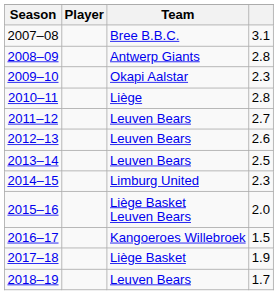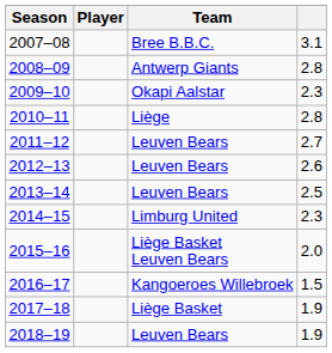 <table class="wikitable sortable">
 <tr>
 </tr>
 <tr>
 <th scope="col">Season</th>
 <th scope="col">Player</th>
 <th scope="col">Team</th>
 <th scope="col"></th>
 </tr>
 <tr>
 <td style="text-align:center;">2007–08</td>
 <td> </td>
 <td><a href='#'>Bree B.B.C.</a></td>
 <td style="text-align:center;">3.1</td>
 </tr>
 <tr>
 <td style="text-align:center;"><a href='#'>2008–09</a></td>
 <td> </td>
 <td><a href='#'>Antwerp Giants</a></td>
 <td style="text-align:center;">2.8</td>
 </tr>
 <tr>
 <td style="text-align:center;"><a href='#'>2009–10</a></td>
 <td> </td>
 <td><a href='#'>Okapi Aalstar</a></td>
 <td style="text-align:center;">2.3</td>
 </tr>
 <tr>
 <td style="text-align:center;"><a href='#'>2010–11</a></td>
 <td> </td>
 <td><a href='#'>Liège</a></td>
 <td style="text-align:center;">2.8</td>
 </tr>
 <tr>
 <td style="text-align:center;"><a href='#'>2011–12</a></td>
 <td> </td>
 <td><a href='#'>Leuven Bears</a></td>
 <td style="text-align:center;">2.7</td>
 </tr>
 <tr>
 <td style="text-align:center;"><a href='#'>2012–13</a></td>
 <td> </td>
 <td><a href='#'>Leuven Bears</a></td>
 <td style="text-align:center;">2.6</td>
 </tr>
 <tr>
 <td style="text-align:center;"><a href='#'>2013–14</a></td>
 <td> </td>
 <td><a href='#'>Leuven Bears</a></td>
 <td style="text-align:center;">2.5</td>
 </tr>
 <tr>
 <td style="text-align:center;"><a href='#'>2014–15</a></td>
 <td> </td>
 <td><a href='#'>Limburg United</a></td>
 <td style="text-align:center;">2.3</td>
 </tr>
 <tr>
 <td style="text-align:center;"><a href='#'>2015–16</a></td>
 <td> <br> </td>
 <td><a href='#'>Liège Basket</a><br><a href='#'>Leuven Bears</a></td>
 <td style="text-align:center;">2.0</td>
 </tr>
 <tr>
 <td style="text-align:center;"><a href='#'>2016–17</a></td>
 <td> </td>
 <td><a href='#'>Kangoeroes Willebroek</a></td>
 <td style="text-align:center;">1.5</td>
 </tr>
 <tr>
 <td style="text-align:center;"><a href='#'>2017–18</a></td>
 <td> </td>
 <td><a href='#'>Liège Basket</a></td>
 <td style="text-align:center;">1.9</td>
 </tr>
 <tr>
 <td style="text-align:center;"><a href='#'>2018–19</a></td>
 <td> </td>
 <td><a href='#'>Leuven Bears</a></td>
-<td style="text-align:center;">1.7</td>
+<td style="text-align:center;">1.9</td>
 </tr>
 </table>
